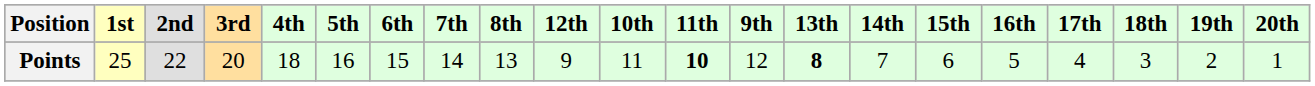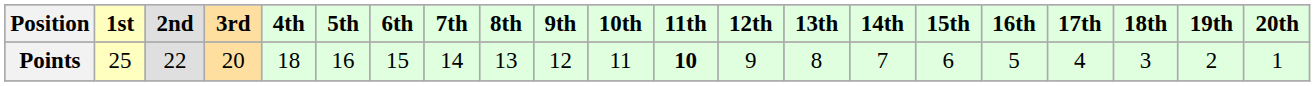 <table class="wikitable" style="font-size:85%; text-align:center">
 <tr>
 <th>Position</th>
 <td style="background:#ffffbf;"> <strong>1st</strong> </td>
 <td style="background:#dfdfdf;"> <strong>2nd</strong> </td>
 <td style="background:#ffdf9f;"> <strong>3rd</strong> </td>
 <td style="background:#dfffdf;"> <strong>4th</strong> </td>
 <td style="background:#dfffdf;"> <strong>5th</strong> </td>
 <td style="background:#dfffdf;"> <strong>6th</strong> </td>
 <td style="background:#dfffdf;"> <strong>7th</strong> </td>
 <td style="background:#dfffdf;"> <strong>8th</strong> </td>
-<td style="background:#dfffdf;"> <strong>12th</strong> </td>
+<td style="background:#dfffdf;"> <strong>9th</strong> </td>
 <td style="background:#dfffdf;"> <strong>10th</strong> </td>
 <td style="background:#dfffdf;"> <strong>11th</strong> </td>
-<td style="background:#dfffdf;"> <strong>9th</strong> </td>
+<td style="background:#dfffdf;"> <strong>12th</strong> </td>
 <td style="background:#dfffdf;"> <strong>13th</strong> </td>
 <td style="background:#dfffdf;"> <strong>14th</strong> </td>
 <td style="background:#dfffdf;"> <strong>15th</strong> </td>
 <td style="background:#dfffdf;"> <strong>16th</strong> </td>
 <td style="background:#dfffdf;"> <strong>17th</strong> </td>
 <td style="background:#dfffdf;"> <strong>18th</strong> </td>
 <td style="background:#dfffdf;"> <strong>19th</strong> </td>
 <td style="background:#dfffdf;"> <strong>20th</strong> </td>
 </tr>
 <tr>
 <th>Points</th>
 <td style="background:#ffffbf;">25</td>
 <td style="background:#dfdfdf;">22</td>
 <td style="background:#ffdf9f;">20</td>
 <td style="background:#dfffdf;">18</td>
 <td style="background:#dfffdf;">16</td>
 <td style="background:#dfffdf;">15</td>
 <td style="background:#dfffdf;">14</td>
 <td style="background:#dfffdf;">13</td>
-<td style="background:#dfffdf;">9</td>
+<td style="background:#dfffdf;">12</td>
 <td style="background:#dfffdf;">11</td>
 <td style="background:#dfffdf;"><strong>10</strong></td>
-<td style="background:#dfffdf;">12</td>
-<td style="background:#dfffdf;"><strong>8</strong></td>
+<td style="background:#dfffdf;">9</td>
+<td style="background:#dfffdf;">8</td>
 <td style="background:#dfffdf;">7</td>
 <td style="background:#dfffdf;">6</td>
 <td style="background:#dfffdf;">5</td>
 <td style="background:#dfffdf;">4</td>
 <td style="background:#dfffdf;">3</td>
 <td style="background:#dfffdf;">2</td>
 <td style="background:#dfffdf;">1</td>
 </tr>
 </table>
